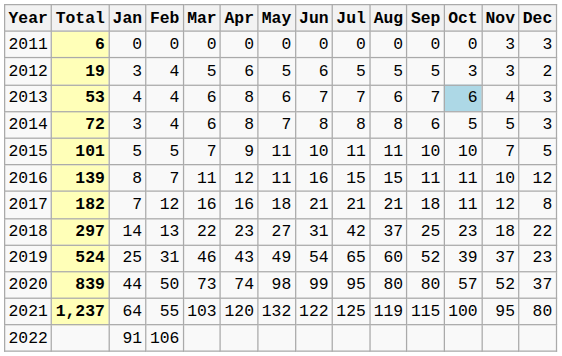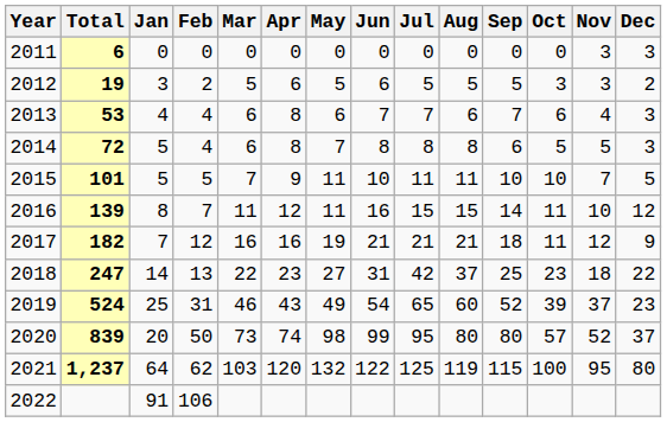 <table class="wikitable" style="text-align:right;">
 <tr>
 <th>Year</th>
 <th>Total</th>
 <th>Jan</th>
 <th>Feb</th>
 <th>Mar</th>
 <th>Apr</th>
 <th>May</th>
 <th>Jun</th>
 <th>Jul</th>
 <th>Aug</th>
 <th>Sep</th>
 <th>Oct</th>
 <th>Nov</th>
 <th>Dec</th>
 </tr>
 <tr>
 <td>2011</td>
 <td style="font-weight:bold;background:#FFFFB8";>6</td>
 <td>0</td>
 <td>0</td>
 <td>0</td>
 <td>0</td>
 <td>0</td>
 <td>0</td>
 <td>0</td>
 <td>0</td>
 <td>0</td>
 <td>0</td>
 <td>3</td>
 <td>3</td>
 </tr>
 <tr>
 <td>2012</td>
 <td style="font-weight:bold;background:#FFFFB8";>19</td>
 <td>3</td>
-<td>4</td>
+<td>2</td>
 <td>5</td>
 <td>6</td>
 <td>5</td>
 <td>6</td>
 <td>5</td>
 <td>5</td>
 <td>5</td>
 <td>3</td>
 <td>3</td>
 <td>2</td>
 </tr>
 <tr>
 <td>2013</td>
 <td style="font-weight:bold;background:#FFFFB8";>53</td>
 <td>4</td>
 <td>4</td>
 <td>6</td>
 <td>8</td>
 <td>6</td>
 <td>7</td>
 <td>7</td>
 <td>6</td>
 <td>7</td>
-<td style="background: lightblue;">6</td>
+<td>6</td>
 <td>4</td>
 <td>3</td>
 </tr>
 <tr>
 <td>2014</td>
 <td style="font-weight:bold;background:#FFFFB8";>72</td>
-<td>3</td>
+<td>5</td>
 <td>4</td>
 <td>6</td>
 <td>8</td>
 <td>7</td>
 <td>8</td>
 <td>8</td>
 <td>8</td>
 <td>6</td>
 <td>5</td>
 <td>5</td>
 <td>3</td>
 </tr>
 <tr>
 <td>2015</td>
 <td style="font-weight:bold;background:#FFFFB8";>101</td>
 <td>5</td>
 <td>5</td>
 <td>7</td>
 <td>9</td>
 <td>11</td>
 <td>10</td>
 <td>11</td>
 <td>11</td>
 <td>10</td>
 <td>10</td>
 <td>7</td>
 <td>5</td>
 </tr>
 <tr>
 <td>2016</td>
 <td style="font-weight:bold;background:#FFFFB8";>139</td>
 <td>8</td>
 <td>7</td>
 <td>11</td>
 <td>12</td>
 <td>11</td>
 <td>16</td>
 <td>15</td>
 <td>15</td>
-<td>11</td>
+<td>14</td>
 <td>11</td>
 <td>10</td>
 <td>12</td>
 </tr>
 <tr>
 <td>2017</td>
 <td style="font-weight:bold;background:#FFFFB8";>182</td>
 <td>7</td>
 <td>12</td>
 <td>16</td>
 <td>16</td>
-<td>18</td>
+<td>19</td>
 <td>21</td>
 <td>21</td>
 <td>21</td>
 <td>18</td>
 <td>11</td>
 <td>12</td>
-<td>8</td>
+<td>9</td>
 </tr>
 <tr>
 <td>2018</td>
-<td style="font-weight:bold;background:#FFFFB8";>297</td>
+<td style="font-weight:bold;background:#FFFFB8";>247</td>
 <td>14</td>
 <td>13</td>
 <td>22</td>
 <td>23</td>
 <td>27</td>
 <td>31</td>
 <td>42</td>
 <td>37</td>
 <td>25</td>
 <td>23</td>
 <td>18</td>
 <td>22</td>
 </tr>
 <tr>
 <td>2019</td>
 <td style="font-weight:bold;background:#FFFFB8";>524</td>
 <td>25</td>
 <td>31</td>
 <td>46</td>
 <td>43</td>
 <td>49</td>
 <td>54</td>
 <td>65</td>
 <td>60</td>
 <td>52</td>
 <td>39</td>
 <td>37</td>
 <td>23</td>
 </tr>
 <tr>
 <td>2020</td>
 <td style="font-weight:bold;background:#FFFFB8";>839</td>
-<td>44</td>
+<td>20</td>
 <td>50</td>
 <td>73</td>
 <td>74</td>
 <td>98</td>
 <td>99</td>
 <td>95</td>
 <td>80</td>
 <td>80</td>
 <td>57</td>
 <td>52</td>
 <td>37</td>
 </tr>
 <tr>
 <td>2021</td>
 <td style="font-weight:bold;background:#FFFFB8";>1,237</td>
 <td>64</td>
-<td>55</td>
+<td>62</td>
 <td>103</td>
 <td>120</td>
 <td>132</td>
 <td>122</td>
 <td>125</td>
 <td>119</td>
 <td>115</td>
 <td>100</td>
 <td>95</td>
 <td>80</td>
 </tr>
 <tr>
 <td>2022</td>
 <td></td>
 <td>91</td>
 <td>106</td>
 <td></td>
 <td></td>
 <td></td>
 <td></td>
 <td></td>
 <td></td>
 <td></td>
 <td></td>
 <td></td>
 <td></td>
 </tr>
 </table>
